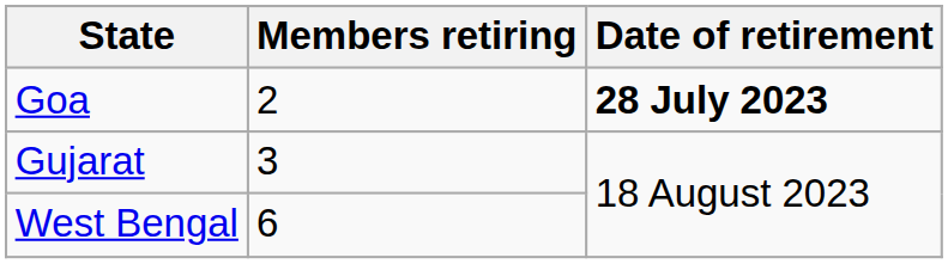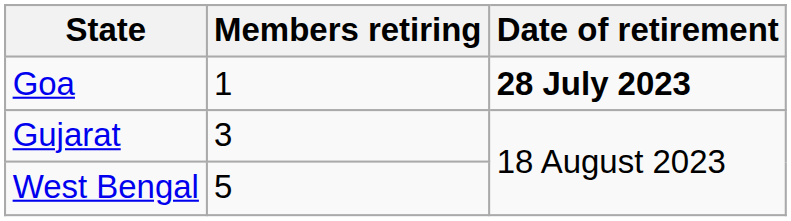 <table class="wikitable sortable">
 <tr>
 <th>State</th>
 <th>Members retiring</th>
 <th>Date of retirement</th>
 </tr>
 <tr>
 <td><a href='#'>Goa</a></td>
-<td>2</td>
+<td>1</td>
 <td><strong>28 July 2023</strong></td>
 </tr>
 <tr>
 <td><a href='#'>Gujarat</a></td>
 <td>3</td>
 <td rowspan="2">18 August 2023</td>
 </tr>
 <tr>
 <td><a href='#'>West Bengal</a></td>
-<td>6</td>
+<td>5</td>
 </tr>
 </table>
